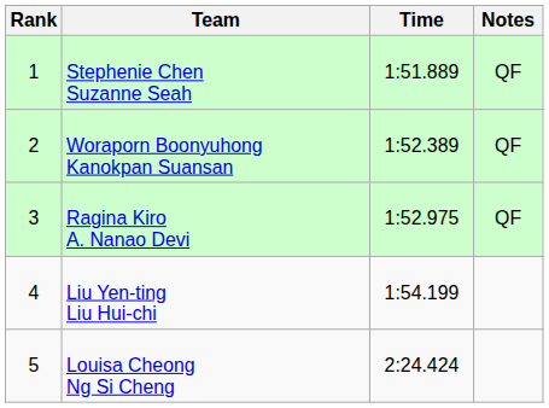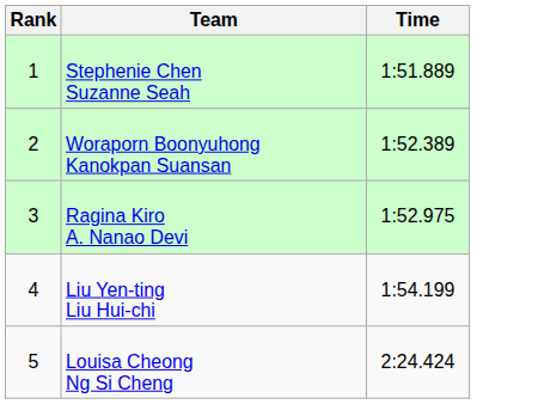 <table class=wikitable style="text-align:center">
 <tr>
 <th width=40>Rank</th>
 <th width=250>Team</th>
 <th width=80>Time</th>
-<th width=50>Notes</th>
 </tr>
 <tr bgcolor="ccffcc">
 <td>1</td>
 <td align=left><br><a href='#'>Stephenie Chen</a><br><a href='#'>Suzanne Seah</a></td>
 <td>1:51.889</td>
-<td>QF</td>
 </tr>
 <tr bgcolor="ccffcc">
 <td>2</td>
 <td align=left><br><a href='#'>Woraporn Boonyuhong</a><br><a href='#'>Kanokpan Suansan</a></td>
 <td>1:52.389</td>
-<td>QF</td>
 </tr>
 <tr bgcolor="ccffcc">
 <td>3</td>
 <td align=left><br><a href='#'>Ragina Kiro</a><br><a href='#'>A. Nanao Devi</a></td>
 <td>1:52.975</td>
-<td>QF</td>
 </tr>
 <tr>
 <td>4</td>
 <td align=left><br><a href='#'>Liu Yen-ting</a><br><a href='#'>Liu Hui-chi</a></td>
 <td>1:54.199</td>
-<td></td>
 </tr>
 <tr>
 <td>5</td>
 <td align=left><br><a href='#'>Louisa Cheong</a><br><a href='#'>Ng Si Cheng</a></td>
 <td>2:24.424</td>
-<td></td>
 </tr>
 </table>
